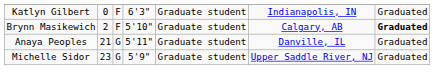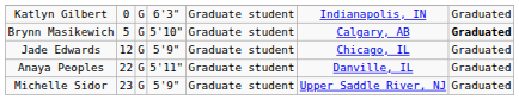 <table class="wikitable sortable" style="text-align: center">
 <tr align=center>
 </tr>
 <tr>
 <td>Katlyn Gilbert</td>
 <td>0</td>
-<td>F</td>
+<td>G</td>
 <td>6'3"</td>
 <td>Graduate student</td>
 <td><a href='#'>Indianapolis, IN</a></td>
 <td>Graduated</td>
 </tr>
 <tr>
 <td>Brynn Masikewich</td>
-<td>2</td>
-<td>F</td>
+<td>5</td>
+<td>G</td>
 <td>5'10"</td>
 <td>Graduate student</td>
 <td><a href='#'>Calgary, AB</a></td>
 <td><strong>Graduated</strong></td>
 </tr>
 <tr>
+<td>Jade Edwards</td>
+<td>12</td>
+<td>G</td>
+<td>5'9"</td>
+<td>Graduate student</td>
+<td><a href='#'>Chicago, IL</a></td>
+<td>Graduated</td>
+</tr>
+<tr>
 <td>Anaya Peoples</td>
-<td>21</td>
+<td>22</td>
 <td>G</td>
 <td>5'11"</td>
 <td>Graduate student</td>
 <td><a href='#'>Danville, IL</a></td>
 <td>Graduated</td>
 </tr>
 <tr>
 <td>Michelle Sidor</td>
 <td>23</td>
 <td>G</td>
 <td>5'9"</td>
 <td>Graduate student</td>
 <td><a href='#'>Upper Saddle River, NJ</a></td>
 <td>Graduated</td>
 </tr>
 </table>
